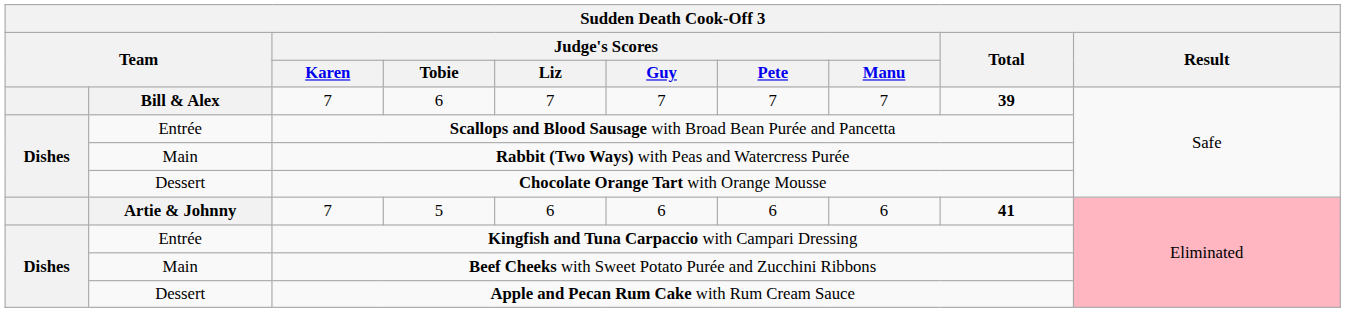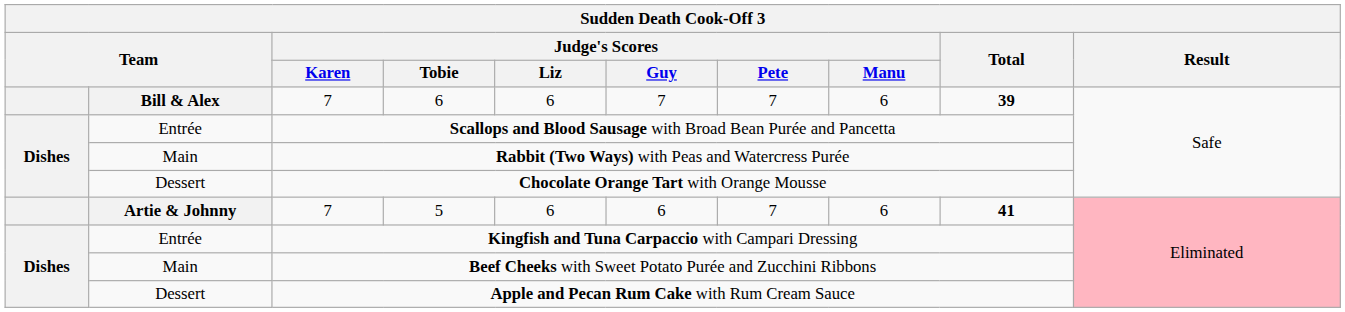 <table class="wikitable plainrowheaders" style="text-align:center; font-size:90%; width:80em; margin:1em auto;">
 <tr>
 <th colspan="10" >Sudden Death Cook-Off 3</th>
 </tr>
 <tr>
 <th rowspan="2" style="width:20%;" colspan="2">Team</th>
 <th colspan="6" style="width:50%;">Judge's Scores</th>
 <th rowspan="2" style="width:10%;">Total<br></th>
 <th rowspan="2" style="width:20%;">Result</th>
 </tr>
 <tr>
 <th style="width:50px;"><a href='#'>Karen</a></th>
 <th style="width:50px;">Tobie</th>
 <th style="width:50px;">Liz</th>
 <th style="width:50px;"><a href='#'>Guy</a></th>
 <th style="width:50px;"><a href='#'>Pete</a></th>
 <th style="width:50px;"><a href='#'>Manu</a></th>
 </tr>
 <tr>
 <th></th>
 <th style="text-align:centre">Bill & Alex</th>
 <td>7</td>
 <td>6</td>
+<td>6</td>
 <td>7</td>
 <td>7</td>
-<td>7</td>
-<td>7</td>
+<td>6</td>
 <td><strong>39</strong></td>
 <td rowspan="4">Safe</td>
 </tr>
 <tr>
 <th rowspan="3">Dishes</th>
 <td>Entrée</td>
 <td colspan="7"><strong>Scallops and Blood Sausage</strong> with Broad Bean Purée and Pancetta</td>
 </tr>
 <tr>
 <td>Main</td>
 <td colspan="7"><strong>Rabbit (Two Ways)</strong> with Peas and Watercress Purée</td>
 </tr>
 <tr>
 <td>Dessert</td>
 <td colspan="7"><strong>Chocolate Orange Tart</strong> with Orange Mousse</td>
 </tr>
 <tr>
 <th></th>
 <th style="text-align:centre">Artie & Johnny</th>
 <td>7</td>
 <td>5</td>
 <td>6</td>
 <td>6</td>
-<td>6</td>
+<td>7</td>
 <td>6</td>
 <td><strong>41</strong></td>
 <td rowspan="4" style="background:lightpink">Eliminated</td>
 </tr>
 <tr>
 <th rowspan="3">Dishes</th>
 <td>Entrée</td>
 <td colspan="7"><strong>Kingfish and Tuna Carpaccio</strong> with Campari Dressing</td>
 </tr>
 <tr>
 <td>Main</td>
 <td colspan="7"><strong>Beef Cheeks</strong> with Sweet Potato Purée and Zucchini Ribbons</td>
 </tr>
 <tr>
 <td>Dessert</td>
 <td colspan="7"><strong>Apple and Pecan Rum Cake</strong> with Rum Cream Sauce</td>
 </tr>
 </table>
